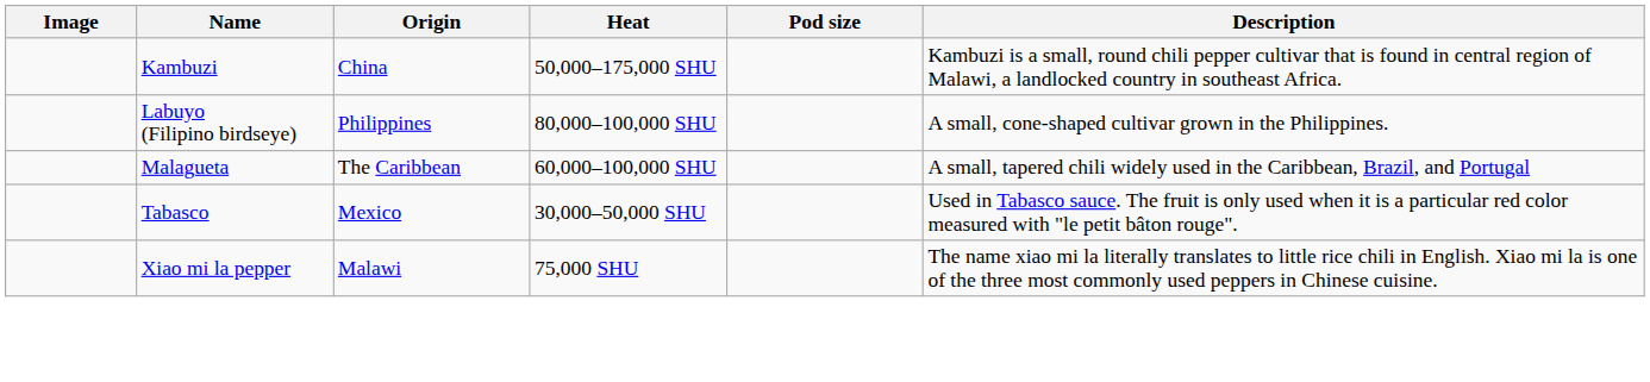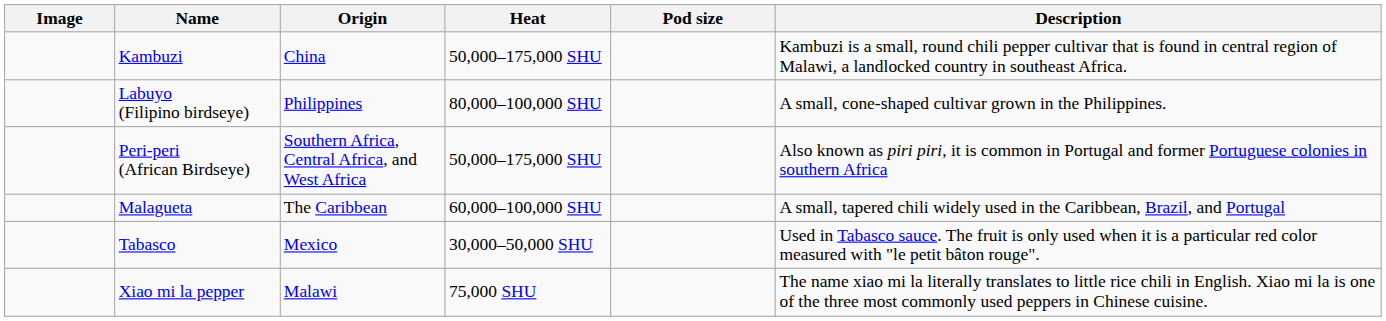 <table class="wikitable sortable sticky-header" style="width:100%; height:auto;">
 <tr>
 <th style="width:8%;" class="unsortable">Image</th>
 <th style="width:12%;">Name</th>
 <th style="width:12%;">Origin</th>
 <th style="width:12%;">Heat</th>
 <th style="width:12%;">Pod size</th>
 <th style="width:44%;" class="unsortable">Description</th>
 </tr>
 <tr>
 <td></td>
 <td><a href='#'>Kambuzi</a></td>
 <td><a href='#'>China</a></td>
 <td>50,000–175,000  <a href='#'>SHU</a></td>
 <td></td>
 <td>Kambuzi is a small, round chili pepper cultivar that is found in central region of Malawi, a landlocked country in southeast Africa.</td>
 </tr>
 <tr>
 <td></td>
 <td><a href='#'>Labuyo</a><br>(Filipino birdseye)</td>
 <td><a href='#'>Philippines</a></td>
 <td>80,000–100,000 <a href='#'>SHU</a></td>
 <td></td>
 <td>A small, cone-shaped cultivar grown in the Philippines.</td>
 </tr>
 <tr>
 <td></td>
+<td><a href='#'>Peri-peri</a><br>(African Birdseye)</td>
+<td><a href='#'>Southern Africa</a>, <a href='#'>Central Africa</a>, and <a href='#'>West Africa</a></td>
+<td>50,000–175,000 <a href='#'>SHU</a></td>
+<td></td>
+<td>Also known as <em>piri piri</em>, it is common in Portugal and former <a href='#'>Portuguese colonies in southern Africa</a></td>
+</tr>
+<tr>
+<td></td>
 <td><a href='#'>Malagueta</a></td>
 <td>The <a href='#'>Caribbean</a></td>
 <td>60,000–100,000 <a href='#'>SHU</a></td>
 <td></td>
 <td>A small, tapered chili widely used in the Caribbean, <a href='#'>Brazil</a>, and <a href='#'>Portugal</a></td>
 </tr>
 <tr>
 <td></td>
 <td><a href='#'>Tabasco</a></td>
 <td><a href='#'>Mexico</a></td>
 <td>30,000–50,000 <a href='#'>SHU</a></td>
 <td></td>
 <td>Used in <a href='#'>Tabasco sauce</a>. The fruit is only used when it is a particular red color measured with "le petit bâton rouge".</td>
 </tr>
 <tr>
 <td></td>
 <td><a href='#'>Xiao mi la pepper</a></td>
 <td><a href='#'>Malawi</a></td>
 <td>75,000 <a href='#'>SHU</a></td>
 <td></td>
 <td>The name xiao mi la literally translates to little rice chili in English. Xiao mi la is one of the three most commonly used peppers in Chinese cuisine.</td>
 </tr>
 </table>
